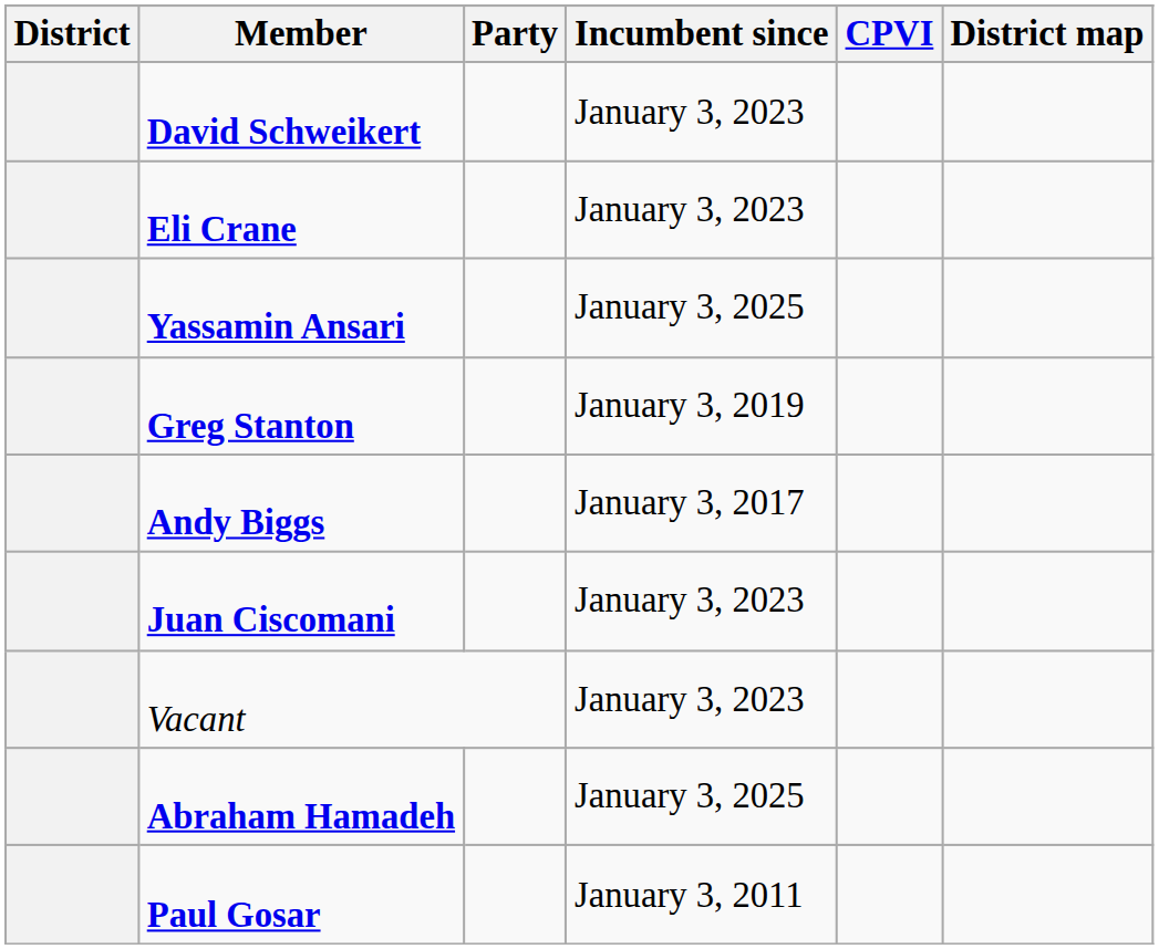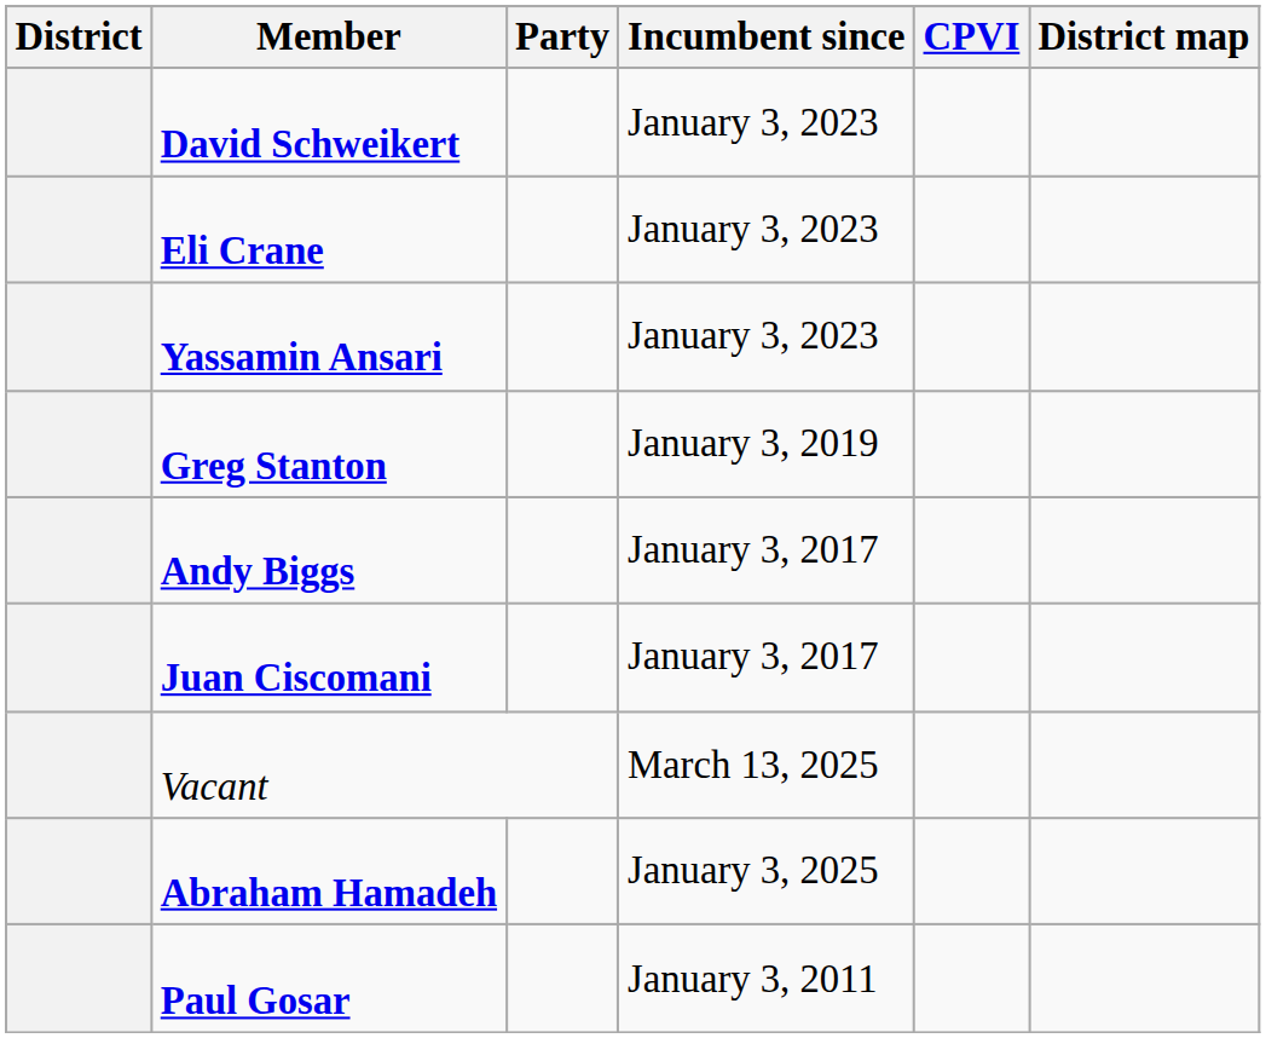 <table class="wikitable sticky-header-multi sortable">
 <tr>
 </tr>
 <tr>
 <th scope="col">District</th>
 <th scope="col">Member<br></th>
 <th scope="col">Party</th>
 <th scope="col" data-sort-type="date">Incumbent since</th>
 <th scope="col" data-sort-type="number"><a href='#'>CPVI</a><br></th>
 <th scope="col" class="unsortable">District map</th>
 </tr>
 <tr>
 <th scope="row"></th>
 <td data-sort-value="Schweikert, David"><br><strong><a href='#'>David Schweikert</a></strong><br></td>
 <td></td>
 <td>January 3, 2023</td>
 <td></td>
 <td></td>
 </tr>
 <tr>
 <th scope="row"></th>
 <td data-sort-value="Crane, Eli"><br><strong><a href='#'>Eli Crane</a></strong><br></td>
 <td></td>
 <td>January 3, 2023</td>
 <td></td>
 <td></td>
 </tr>
 <tr>
 <th scope="row"></th>
 <td data-sort-value="Ansari, Yassamin"><br><strong><a href='#'>Yassamin Ansari</a></strong><br></td>
 <td></td>
-<td>January 3, 2025</td>
+<td>January 3, 2023</td>
 <td></td>
 <td></td>
 </tr>
 <tr>
 <th scope="row"></th>
 <td data-sort-value="Stanton, Greg"><br><strong><a href='#'>Greg Stanton</a></strong><br></td>
 <td></td>
 <td>January 3, 2019</td>
 <td></td>
 <td></td>
 </tr>
 <tr>
 <th scope="row"></th>
 <td data-sort-value="Biggs, Andy"><br><strong><a href='#'>Andy Biggs</a></strong><br></td>
 <td></td>
 <td>January 3, 2017</td>
 <td></td>
 <td></td>
 </tr>
 <tr>
 <th scope="row"></th>
 <td data-sort-value="Ciscomani, Juan"><br><strong><a href='#'>Juan Ciscomani</a></strong><br></td>
 <td></td>
-<td>January 3, 2023</td>
+<td>January 3, 2017</td>
 <td></td>
 <td></td>
 </tr>
 <tr>
 <th scope="row"></th>
 <td colspan=2><br><em>Vacant</em><br></td>
-<td>January 3, 2023</td>
+<td>March 13, 2025</td>
 <td></td>
 <td></td>
 </tr>
 <tr>
 <th scope="row"></th>
 <td data-sort-value="Hamadeh, Abraham"><br><strong><a href='#'>Abraham Hamadeh</a></strong><br></td>
 <td></td>
 <td>January 3, 2025</td>
 <td></td>
 <td></td>
 </tr>
 <tr>
 <th scope="row"></th>
 <td data-sort-value="Gosar, Paul"><br><strong><a href='#'>Paul Gosar</a></strong><br></td>
 <td></td>
 <td>January 3, 2011</td>
 <td></td>
 <td></td>
 </tr>
 <tr>
 </tr>
 </table>
